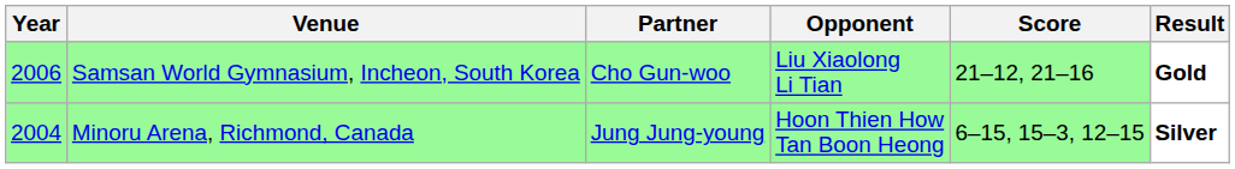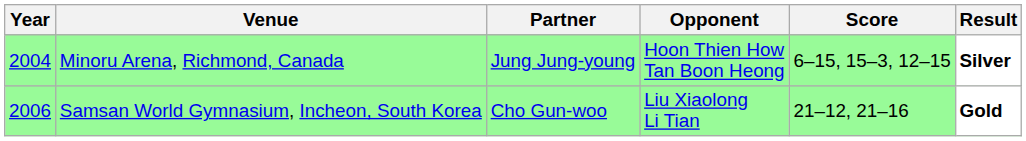 <table class="sortable wikitable" style="font-size: 90%;">
 <tr>
 <th>Year</th>
 <th>Venue</th>
 <th>Partner</th>
 <th>Opponent</th>
 <th>Score</th>
 <th>Result</th>
 </tr>
 <tr style="background:#98FB98">
+<td align="center"><a href='#'>2004</a></td>
+<td align="left"><a href='#'>Minoru Arena</a>, <a href='#'>Richmond, Canada</a></td>
+<td align="left"> <a href='#'>Jung Jung-young</a></td>
+<td align="left"> <a href='#'>Hoon Thien How</a> <br>  <a href='#'>Tan Boon Heong</a></td>
+<td align="left">6–15, 15–3, 12–15</td>
+<td style="text-align:left; background:white"> <strong>Silver</strong></td>
+</tr>
+<tr style="background:#98FB98">
 <td align="center"><a href='#'>2006</a></td>
 <td align="left"><a href='#'>Samsan World Gymnasium</a>, <a href='#'>Incheon, South Korea</a></td>
 <td align="left"> <a href='#'>Cho Gun-woo</a></td>
 <td align="left"> <a href='#'>Liu Xiaolong</a> <br>  <a href='#'>Li Tian</a></td>
 <td align="left">21–12, 21–16</td>
 <td style="text-align:left; background:white"> <strong>Gold</strong></td>
 </tr>
-<tr style="background:#98FB98">
-<td align="center"><a href='#'>2004</a></td>
-<td align="left"><a href='#'>Minoru Arena</a>, <a href='#'>Richmond, Canada</a></td>
-<td align="left"> <a href='#'>Jung Jung-young</a></td>
-<td align="left"> <a href='#'>Hoon Thien How</a> <br>  <a href='#'>Tan Boon Heong</a></td>
-<td align="left">6–15, 15–3, 12–15</td>
-<td style="text-align:left; background:white"> <strong>Silver</strong></td>
-</tr>
 </table>
